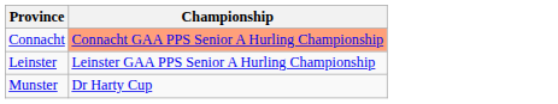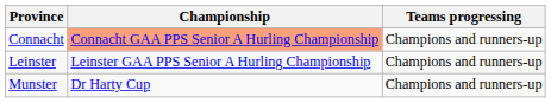 <table class=wikitable>
 <tr>
 <th>Province</th>
 <th>Championship</th>
+<th>Teams progressing</th>
 </tr>
 <tr>
 <td><a href='#'>Connacht</a></td>
 <td style="background: lightsalmon;"><a href='#'>Connacht GAA PPS Senior A Hurling Championship</a></td>
+<td>Champions and runners-up</td>
 </tr>
 <tr>
 <td><a href='#'>Leinster</a></td>
 <td><a href='#'>Leinster GAA PPS Senior A Hurling Championship</a></td>
+<td>Champions and runners-up</td>
 </tr>
 <tr>
 <td><a href='#'>Munster</a></td>
 <td><a href='#'>Dr Harty Cup</a></td>
+<td>Champions and runners-up</td>
 </tr>
 </table>
